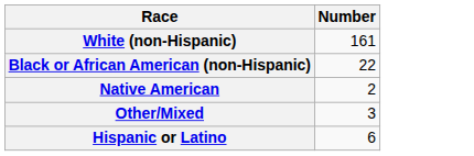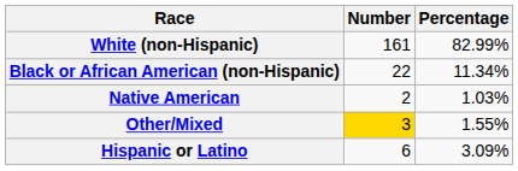 <table class="wikitable" style="text-align:right">
 <tr>
 <th scope="col">Race</th>
 <th scope="col">Number</th>
+<th scope="col">Percentage</th>
 </tr>
 <tr>
 <th scope="row"><a href='#'>White</a> (non-Hispanic)</th>
 <td>161</td>
+<td>82.99%</td>
 </tr>
 <tr>
 <th scope="row"><a href='#'>Black or African American</a> (non-Hispanic)</th>
 <td>22</td>
+<td>11.34%</td>
 </tr>
 <tr>
 <th scope="row"><a href='#'>Native American</a></th>
 <td>2</td>
+<td>1.03%</td>
 </tr>
 <tr>
 <th scope="row"><a href='#'>Other/Mixed</a></th>
-<td>3</td>
+<td style="background: gold;">3</td>
+<td>1.55%</td>
 </tr>
 <tr>
 <th scope="row"><a href='#'>Hispanic</a> or <a href='#'>Latino</a></th>
 <td>6</td>
+<td>3.09%</td>
 </tr>
 </table>
